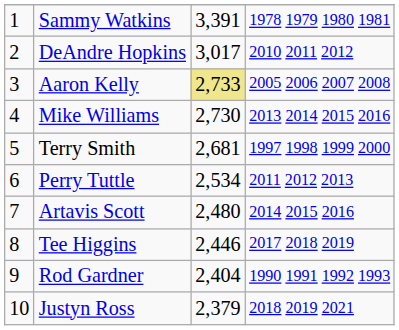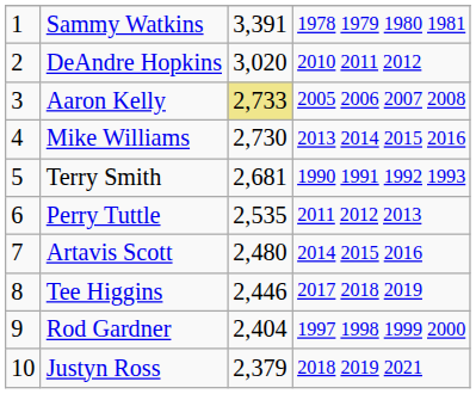 <table class="wikitable">
 <tr>
 </tr>
 <tr>
 <td>1</td>
 <td><a href='#'>Sammy Watkins</a></td>
 <td>3,391</td>
 <td style="font-size:80%;"><a href='#'>1978</a> <a href='#'>1979</a> <a href='#'>1980</a> <a href='#'>1981</a></td>
 </tr>
 <tr>
 <td>2</td>
 <td><a href='#'>DeAndre Hopkins</a></td>
-<td>3,017</td>
+<td>3,020</td>
 <td style="font-size:80%;"><a href='#'>2010</a> <a href='#'>2011</a> <a href='#'>2012</a></td>
 </tr>
 <tr>
 <td>3</td>
 <td><a href='#'>Aaron Kelly</a></td>
 <td style="background: khaki;">2,733</td>
 <td style="font-size:80%;"><a href='#'>2005</a> <a href='#'>2006</a> <a href='#'>2007</a> <a href='#'>2008</a></td>
 </tr>
 <tr>
 <td>4</td>
 <td><a href='#'>Mike Williams</a></td>
 <td>2,730</td>
 <td style="font-size:80%;"><a href='#'>2013</a> <a href='#'>2014</a> <a href='#'>2015</a> <a href='#'>2016</a></td>
 </tr>
 <tr>
 <td>5</td>
 <td>Terry Smith</td>
 <td>2,681</td>
-<td style="font-size:80%;"><a href='#'>1997</a> <a href='#'>1998</a> <a href='#'>1999</a> <a href='#'>2000</a></td>
+<td style="font-size:80%;"><a href='#'>1990</a> <a href='#'>1991</a> <a href='#'>1992</a> <a href='#'>1993</a></td>
 </tr>
 <tr>
 <td>6</td>
 <td><a href='#'>Perry Tuttle</a></td>
-<td>2,534</td>
+<td>2,535</td>
 <td style="font-size:80%;"><a href='#'>2011</a> <a href='#'>2012</a> <a href='#'>2013</a></td>
 </tr>
 <tr>
 <td>7</td>
 <td><a href='#'>Artavis Scott</a></td>
 <td>2,480</td>
 <td style="font-size:80%;"><a href='#'>2014</a> <a href='#'>2015</a> <a href='#'>2016</a></td>
 </tr>
 <tr>
 <td>8</td>
 <td><a href='#'>Tee Higgins</a></td>
 <td>2,446</td>
 <td style="font-size:80%;"><a href='#'>2017</a> <a href='#'>2018</a> <a href='#'>2019</a></td>
 </tr>
 <tr>
 <td>9</td>
 <td><a href='#'>Rod Gardner</a></td>
 <td>2,404</td>
-<td style="font-size:80%;"><a href='#'>1990</a> <a href='#'>1991</a> <a href='#'>1992</a> <a href='#'>1993</a></td>
+<td style="font-size:80%;"><a href='#'>1997</a> <a href='#'>1998</a> <a href='#'>1999</a> <a href='#'>2000</a></td>
 </tr>
 <tr>
 <td>10</td>
 <td><a href='#'>Justyn Ross</a></td>
 <td>2,379</td>
 <td style="font-size:80%;"><a href='#'>2018</a> <a href='#'>2019</a> <a href='#'>2021</a></td>
 </tr>
 </table>
